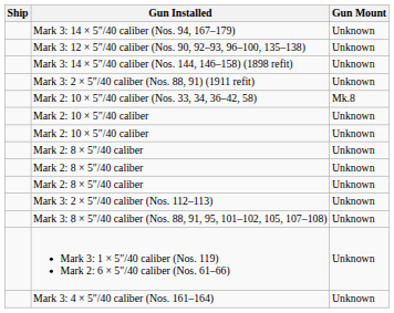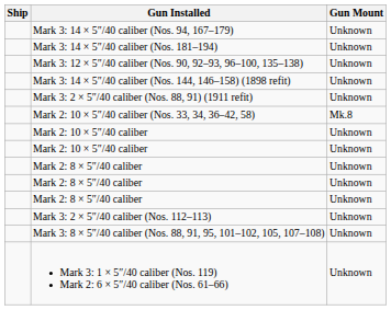 <table class="wikitable">
 <tr>
 <th>Ship</th>
 <th>Gun Installed</th>
 <th>Gun Mount</th>
 </tr>
 <tr>
 <td></td>
 <td>Mark 3: 14 × 5″/40 caliber (Nos. 94, 167–179)</td>
+<td>Unknown</td>
+</tr>
+<tr>
+<td></td>
+<td>Mark 3: 14 × 5″/40 caliber (Nos. 181–194)</td>
 <td>Unknown</td>
 </tr>
 <tr>
 <td></td>
 <td>Mark 3: 12 × 5″/40 caliber (Nos. 90, 92–93, 96–100, 135–138)</td>
 <td>Unknown</td>
 </tr>
 <tr>
 <td></td>
 <td>Mark 3: 14 × 5″/40 caliber (Nos. 144, 146–158) (1898 refit)</td>
 <td>Unknown</td>
 </tr>
 <tr>
 <td></td>
 <td>Mark 3: 2 × 5″/40 caliber (Nos. 88, 91) (1911 refit)</td>
 <td>Unknown</td>
 </tr>
 <tr>
 <td></td>
 <td>Mark 2: 10 × 5″/40 caliber (Nos. 33, 34, 36–42, 58)</td>
 <td>Mk.8</td>
 </tr>
 <tr>
 <td></td>
 <td>Mark 2: 10 × 5″/40 caliber</td>
 <td>Unknown</td>
 </tr>
 <tr>
 <td></td>
 <td>Mark 2: 10 × 5″/40 caliber</td>
 <td>Unknown</td>
 </tr>
 <tr>
 <td></td>
 <td>Mark 2: 8 × 5″/40 caliber</td>
 <td>Unknown</td>
 </tr>
 <tr>
 <td></td>
 <td>Mark 2: 8 × 5″/40 caliber</td>
 <td>Unknown</td>
 </tr>
 <tr>
 <td></td>
 <td>Mark 2: 8 × 5″/40 caliber</td>
 <td>Unknown</td>
 </tr>
 <tr>
 <td></td>
 <td>Mark 3: 2 × 5″/40 caliber (Nos. 112–113)</td>
 <td>Unknown</td>
 </tr>
 <tr>
 <td></td>
 <td>Mark 3: 8 × 5″/40 caliber (Nos. 88, 91, 95, 101–102, 105, 107–108)</td>
 <td>Unknown</td>
 </tr>
 <tr>
 <td></td>
 <td><br><ul><li>Mark 3: 1 × 5″/40 caliber (Nos. 119)</li><li>Mark 2: 6 × 5″/40 caliber (Nos. 61–66)</li></ul></td>
 <td>Unknown</td>
 </tr>
-<tr>
-<td></td>
-<td>Mark 3: 4 × 5″/40 caliber (Nos. 161–164)</td>
-<td>Unknown</td>
-</tr>
 </table>
